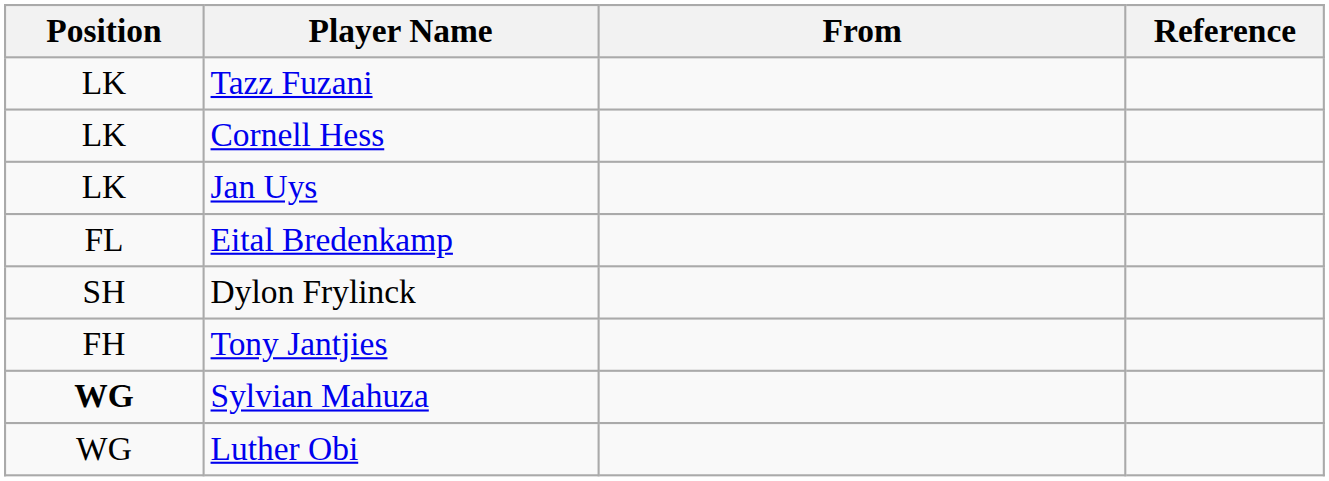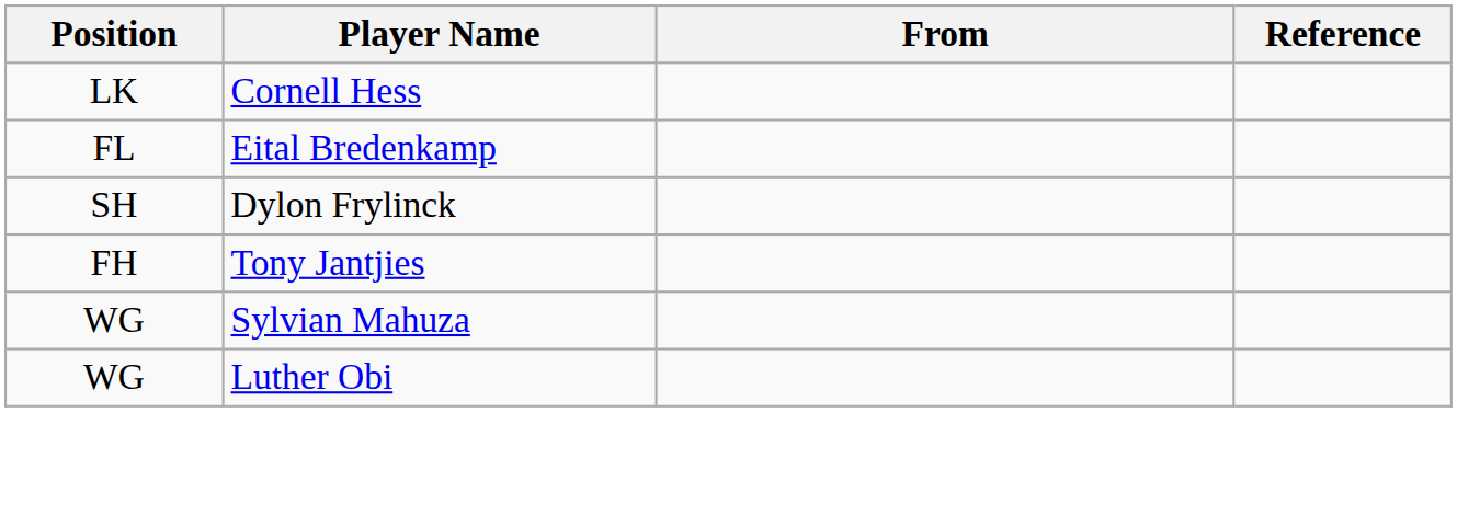 <table class="wikitable sortable" style="text-align:left; line-height:110%; font-size:100%; width:50%;">
 <tr>
 <th width="15%">Position</th>
 <th width="30%">Player Name</th>
 <th width="40%">From</th>
 <th width="15%">Reference</th>
 </tr>
 <tr>
 <td align=center>LK</td>
-<td><a href='#'>Tazz Fuzani</a></td>
-<td></td>
-<td align=center></td>
-</tr>
-<tr>
-<td align=center>LK</td>
 <td><a href='#'>Cornell Hess</a></td>
-<td></td>
-<td align=center></td>
-</tr>
-<tr>
-<td align=center>LK</td>
-<td><a href='#'>Jan Uys</a></td>
 <td></td>
 <td align=center></td>
 </tr>
 <tr>
 <td align=center>FL</td>
 <td><a href='#'>Eital Bredenkamp</a></td>
 <td></td>
 <td align=center></td>
 </tr>
 <tr>
 <td align=center>SH</td>
 <td>Dylon Frylinck</td>
 <td></td>
 <td align=center></td>
 </tr>
 <tr>
 <td align=center>FH</td>
 <td><a href='#'>Tony Jantjies</a></td>
 <td></td>
 <td align=center></td>
 </tr>
 <tr>
-<td align=center><strong>WG</strong></td>
+<td align=center>WG</td>
 <td><a href='#'>Sylvian Mahuza</a></td>
 <td></td>
 <td align=center></td>
 </tr>
 <tr>
 <td align=center>WG</td>
 <td><a href='#'>Luther Obi</a></td>
 <td></td>
 <td align=center></td>
 </tr>
 </table>
